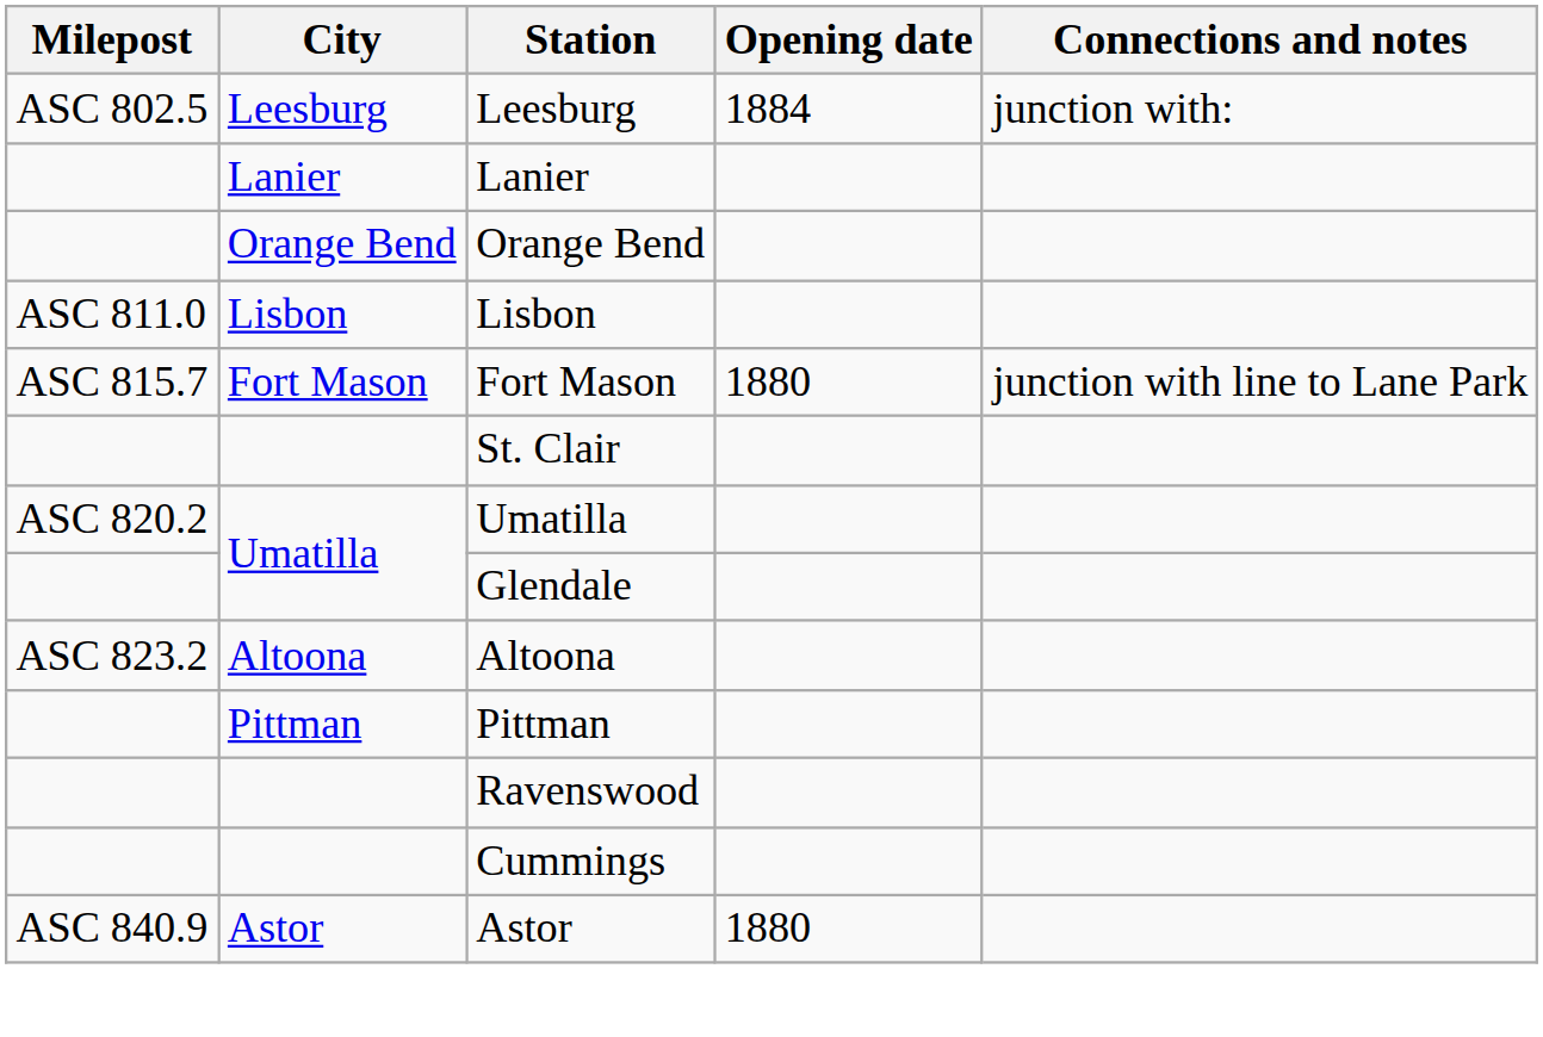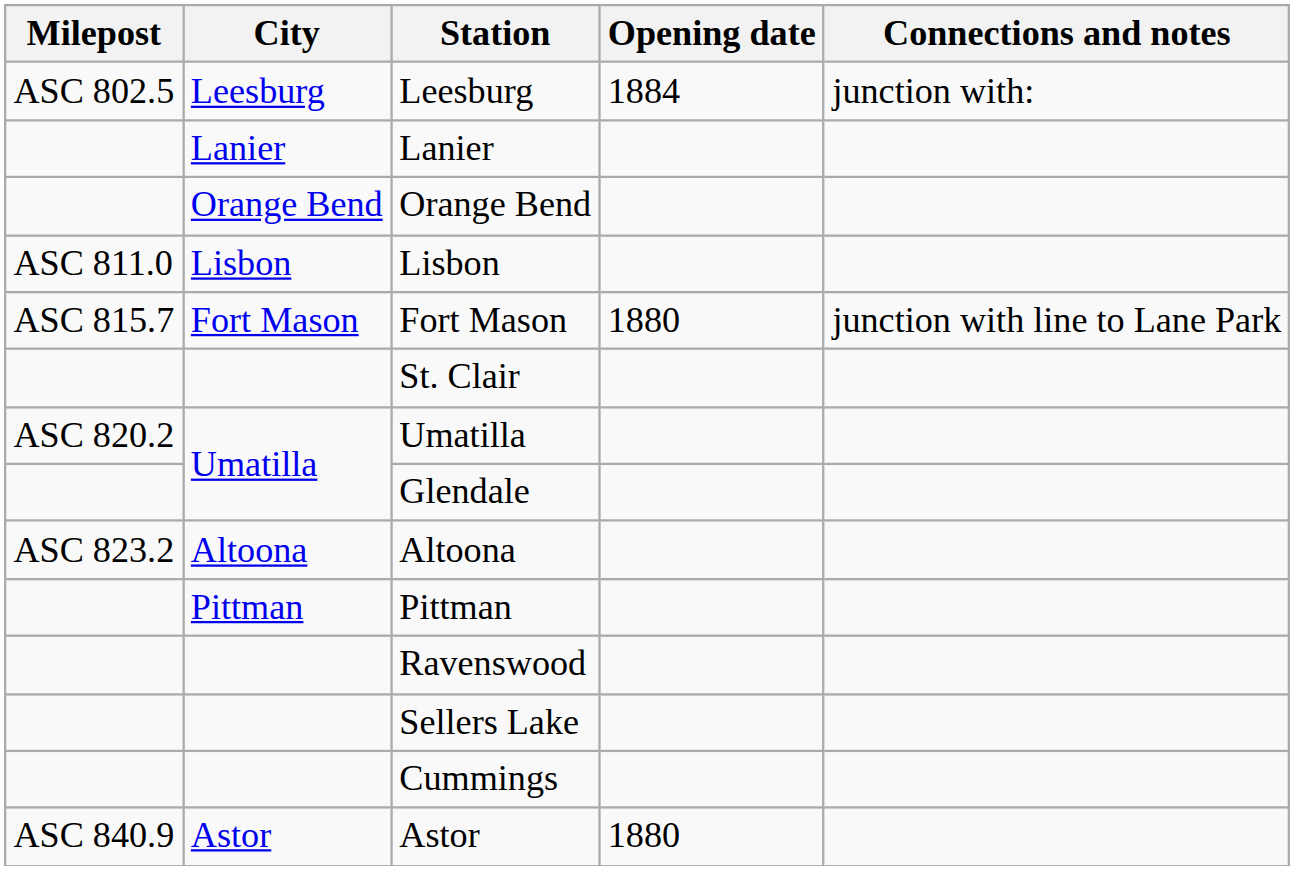 <table class="wikitable">
 <tr>
 <th>Milepost</th>
 <th>City</th>
 <th>Station</th>
 <th>Opening date</th>
 <th>Connections and notes</th>
 </tr>
 <tr>
 <td>ASC 802.5</td>
 <td><a href='#'>Leesburg</a></td>
 <td>Leesburg</td>
 <td>1884</td>
 <td>junction with:</td>
 </tr>
 <tr>
 <td></td>
 <td><a href='#'>Lanier</a></td>
 <td>Lanier</td>
 <td></td>
 <td></td>
 </tr>
 <tr>
 <td></td>
 <td><a href='#'>Orange Bend</a></td>
 <td>Orange Bend</td>
 <td></td>
 <td></td>
 </tr>
 <tr>
 <td>ASC 811.0</td>
 <td><a href='#'>Lisbon</a></td>
 <td>Lisbon</td>
 <td></td>
 <td></td>
 </tr>
 <tr>
 <td>ASC 815.7</td>
 <td><a href='#'>Fort Mason</a></td>
 <td>Fort Mason</td>
 <td>1880</td>
 <td>junction with line to Lane Park</td>
 </tr>
 <tr>
 <td></td>
 <td></td>
 <td>St. Clair</td>
 <td></td>
 <td></td>
 </tr>
 <tr>
 <td>ASC 820.2</td>
 <td ! rowspan="2"><a href='#'>Umatilla</a></td>
 <td>Umatilla</td>
 <td></td>
 <td></td>
 </tr>
 <tr>
 <td></td>
 <td>Glendale</td>
 <td></td>
 <td></td>
 </tr>
 <tr>
 <td>ASC 823.2</td>
 <td><a href='#'>Altoona</a></td>
 <td>Altoona</td>
 <td></td>
 <td></td>
 </tr>
 <tr>
 <td></td>
 <td><a href='#'>Pittman</a></td>
 <td>Pittman</td>
 <td></td>
 <td></td>
 </tr>
 <tr>
 <td></td>
 <td></td>
 <td>Ravenswood</td>
 <td></td>
 <td></td>
 </tr>
 <tr>
 <td></td>
 <td></td>
+<td>Sellers Lake</td>
+<td></td>
+<td></td>
+</tr>
+<tr>
+<td></td>
+<td></td>
 <td>Cummings</td>
 <td></td>
 <td></td>
 </tr>
 <tr>
 <td>ASC 840.9</td>
 <td><a href='#'>Astor</a></td>
 <td>Astor</td>
 <td>1880</td>
 <td></td>
 </tr>
 </table>
